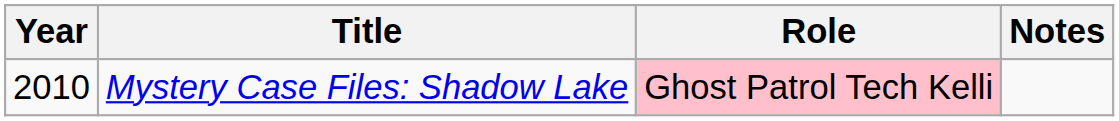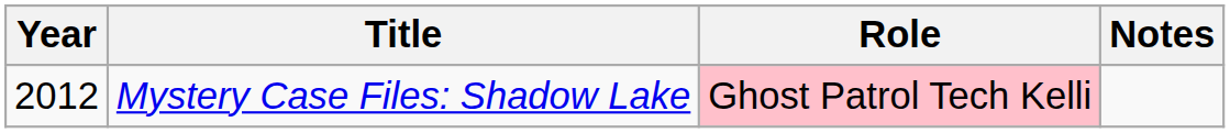 <table class="wikitable">
 <tr>
 <th>Year</th>
 <th>Title</th>
 <th>Role</th>
 <th>Notes</th>
 </tr>
 <tr>
-<td>2010</td>
+<td>2012</td>
 <td><em><a href='#'>Mystery Case Files: Shadow Lake</a></em></td>
 <td style="background: pink;">Ghost Patrol Tech Kelli</td>
 <td></td>
 </tr>
 </table>
